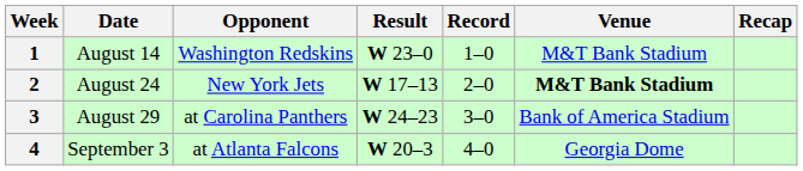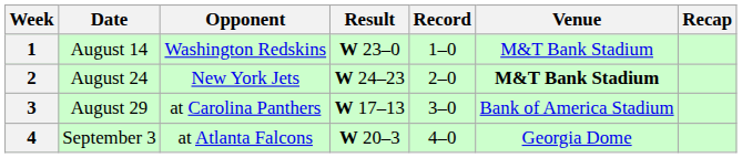 <table class="wikitable" style="text-align:center">
 <tr>
 <th>Week</th>
 <th>Date</th>
 <th>Opponent</th>
 <th>Result</th>
 <th>Record</th>
 <th>Venue</th>
 <th>Recap</th>
 </tr>
 <tr style="background:#cfc">
 <th>1</th>
 <td>August 14</td>
 <td><a href='#'>Washington Redskins</a></td>
 <td><strong>W</strong> 23–0</td>
 <td>1–0</td>
 <td><a href='#'>M&T Bank Stadium</a></td>
 <td></td>
 </tr>
 <tr style="background:#cfc">
 <th>2</th>
 <td>August 24</td>
 <td><a href='#'>New York Jets</a></td>
-<td><strong>W</strong> 17–13</td>
+<td><strong>W</strong> 24–23</td>
 <td>2–0</td>
 <td><strong>M&T Bank Stadium</strong></td>
 <td></td>
 </tr>
 <tr style="background:#cfc">
 <th>3</th>
 <td>August 29</td>
 <td>at <a href='#'>Carolina Panthers</a></td>
-<td><strong>W</strong> 24–23</td>
+<td><strong>W</strong> 17–13</td>
 <td>3–0</td>
 <td><a href='#'>Bank of America Stadium</a></td>
 <td></td>
 </tr>
 <tr style="background:#cfc">
 <th>4</th>
 <td>September 3</td>
 <td>at <a href='#'>Atlanta Falcons</a></td>
 <td><strong>W</strong> 20–3</td>
 <td>4–0</td>
 <td><a href='#'>Georgia Dome</a></td>
 <td></td>
 </tr>
 </table>
